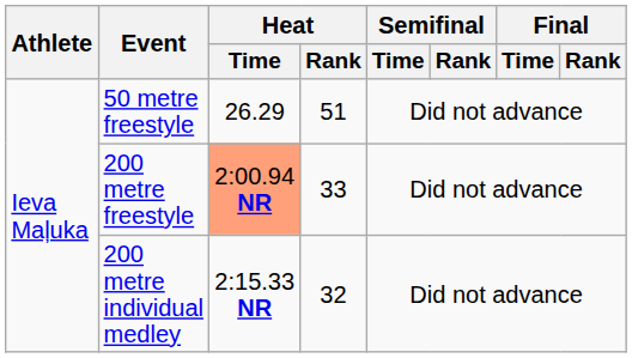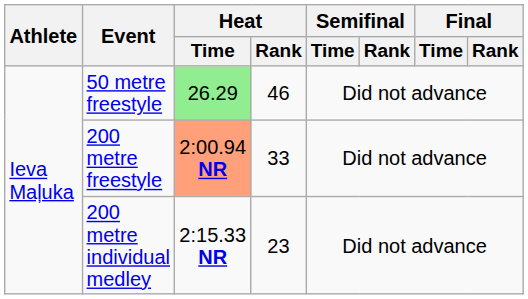 <table class="wikitable" style="text-align:center; font-size:90%; width:50%;">
 <tr>
 <th rowspan="2">Athlete</th>
 <th rowspan="2">Event</th>
 <th colspan="2">Heat</th>
 <th colspan="2">Semifinal</th>
 <th colspan="2">Final</th>
 </tr>
 <tr style="font-size:95%">
 <th>Time</th>
 <th>Rank</th>
 <th>Time</th>
 <th>Rank</th>
 <th>Time</th>
 <th>Rank</th>
 </tr>
 <tr>
 <td align=left rowspan=3><a href='#'>Ieva Maļuka</a></td>
 <td align=left><a href='#'>50 metre freestyle</a></td>
-<td>26.29</td>
-<td>51</td>
+<td style="background: lightgreen;">26.29</td>
+<td>46</td>
 <td colspan=4>Did not advance</td>
 </tr>
 <tr>
 <td align=left><a href='#'>200 metre freestyle</a></td>
 <td style="background: lightsalmon;">2:00.94 <strong><a href='#'>NR</a></strong></td>
 <td>33</td>
 <td colspan=4>Did not advance</td>
 </tr>
 <tr>
 <td align=left><a href='#'>200 metre individual medley</a></td>
 <td>2:15.33 <strong><a href='#'>NR</a></strong></td>
-<td>32</td>
+<td>23</td>
 <td colspan=4>Did not advance</td>
 </tr>
 </table>
